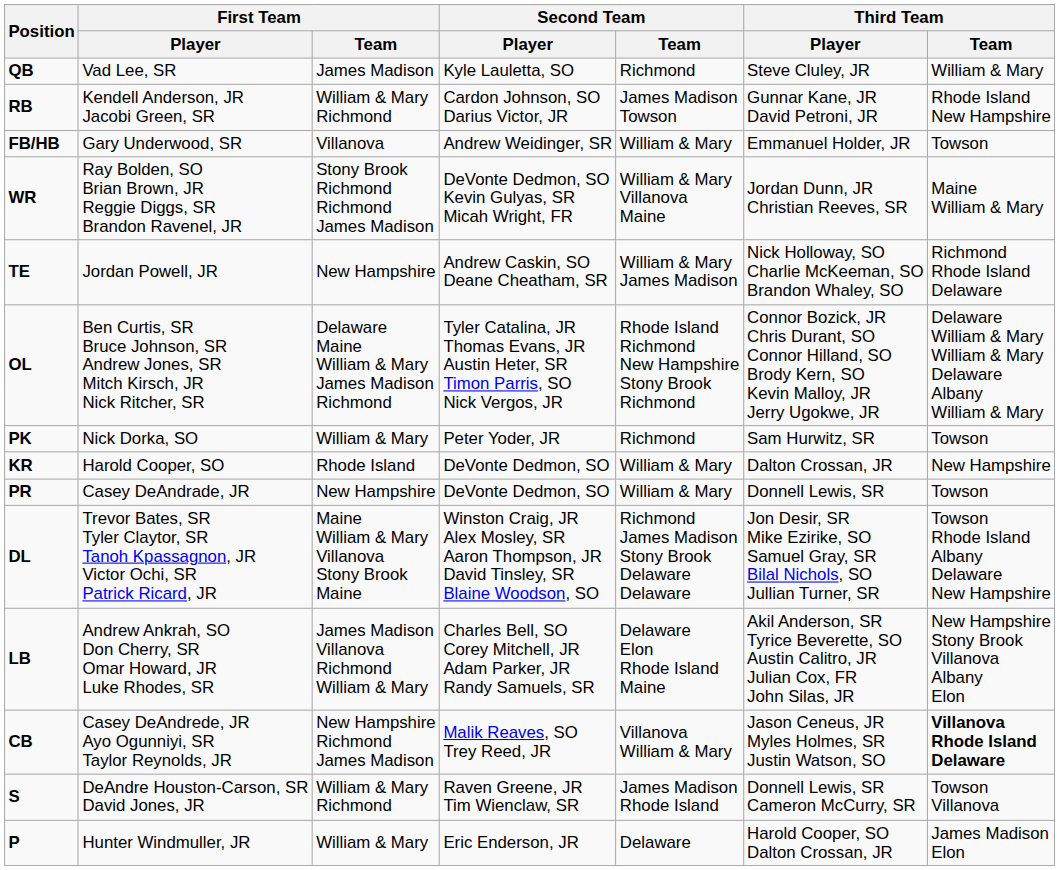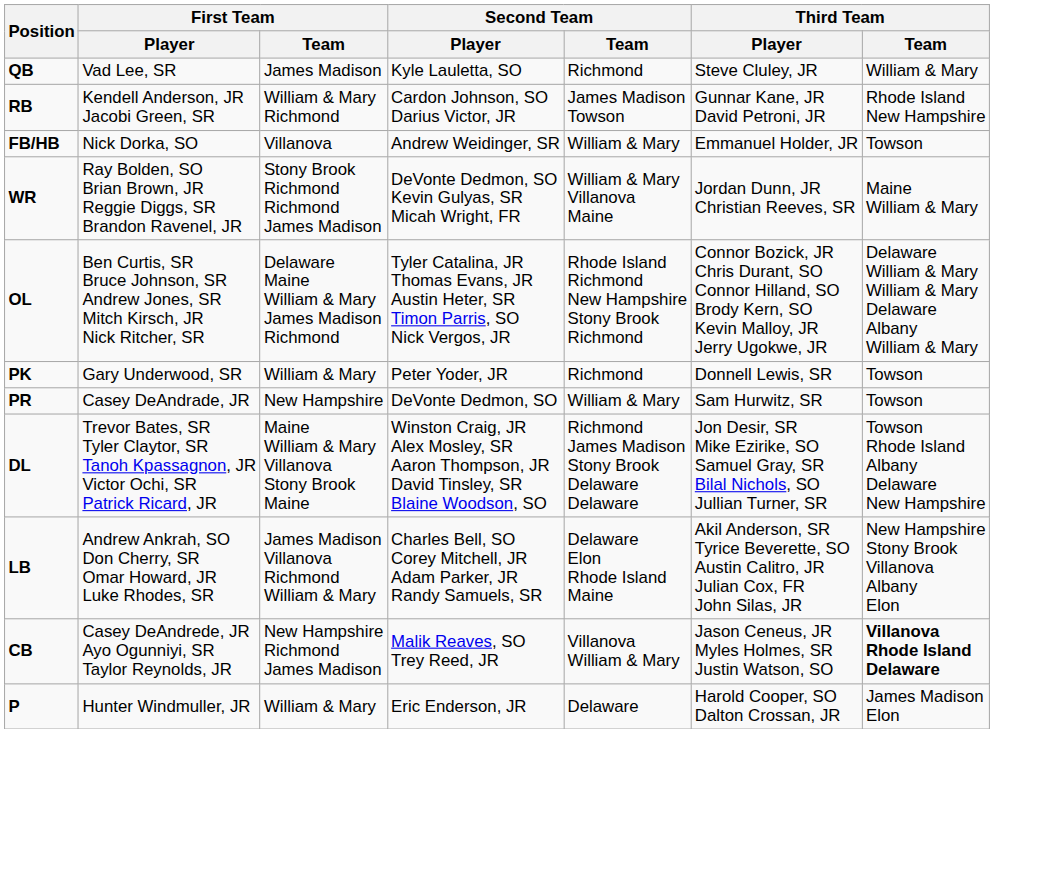 <table class="wikitable" border="1">
 <tr>
 <th rowspan="2">Position</th>
 <th colspan="2">First Team</th>
 <th colspan="2">Second Team</th>
 <th colspan="2">Third Team</th>
 </tr>
 <tr>
 <th>Player</th>
 <th>Team</th>
 <th>Player</th>
 <th>Team</th>
 <th>Player</th>
 <th>Team</th>
 </tr>
 <tr>
 <td><strong>QB</strong></td>
 <td>Vad Lee, SR</td>
 <td>James Madison</td>
 <td>Kyle Lauletta, SO</td>
 <td>Richmond</td>
 <td>Steve Cluley, JR</td>
 <td>William & Mary</td>
 </tr>
 <tr>
 <td><strong>RB</strong></td>
 <td>Kendell Anderson, JR<br>Jacobi Green, SR</td>
 <td>William & Mary<br>Richmond</td>
 <td>Cardon Johnson, SO<br>Darius Victor, JR</td>
 <td>James Madison<br>Towson</td>
 <td>Gunnar Kane, JR<br>David Petroni, JR</td>
 <td>Rhode Island<br>New Hampshire</td>
 </tr>
 <tr>
 <td><strong>FB/HB</strong></td>
-<td>Gary Underwood, SR</td>
+<td>Nick Dorka, SO</td>
 <td>Villanova</td>
 <td>Andrew Weidinger, SR</td>
 <td>William & Mary</td>
 <td>Emmanuel Holder, JR</td>
 <td>Towson</td>
 </tr>
 <tr>
 <td><strong>WR</strong></td>
 <td>Ray Bolden, SO<br>Brian Brown, JR<br>Reggie Diggs, SR<br>Brandon Ravenel, JR</td>
 <td>Stony Brook<br>Richmond<br>Richmond<br>James Madison</td>
 <td>DeVonte Dedmon, SO<br>Kevin Gulyas, SR<br>Micah Wright, FR</td>
 <td>William & Mary<br>Villanova<br>Maine</td>
 <td>Jordan Dunn, JR<br>Christian Reeves, SR</td>
 <td>Maine<br>William & Mary</td>
 </tr>
 <tr>
-<td><strong>TE</strong></td>
-<td>Jordan Powell, JR</td>
-<td>New Hampshire</td>
-<td>Andrew Caskin, SO<br>Deane Cheatham, SR</td>
-<td>William & Mary<br>James Madison</td>
-<td>Nick Holloway, SO<br>Charlie McKeeman, SO<br>Brandon Whaley, SO</td>
-<td>Richmond<br>Rhode Island<br>Delaware</td>
-</tr>
-<tr>
 <td><strong>OL</strong></td>
 <td>Ben Curtis, SR<br>Bruce Johnson, SR<br>Andrew Jones, SR<br>Mitch Kirsch, JR<br>Nick Ritcher, SR</td>
 <td>Delaware<br>Maine<br>William & Mary<br>James Madison<br>Richmond</td>
 <td>Tyler Catalina, JR<br>Thomas Evans, JR<br>Austin Heter, SR<br><a href='#'>Timon Parris</a>, SO<br>Nick Vergos, JR</td>
 <td>Rhode Island<br>Richmond<br>New Hampshire<br>Stony Brook<br>Richmond</td>
 <td>Connor Bozick, JR<br>Chris Durant, SO<br>Connor Hilland, SO<br>Brody Kern, SO<br>Kevin Malloy, JR<br>Jerry Ugokwe, JR</td>
 <td>Delaware<br>William & Mary<br>William & Mary<br>Delaware<br>Albany<br>William & Mary</td>
 </tr>
 <tr>
 <td><strong>PK</strong></td>
-<td>Nick Dorka, SO</td>
+<td>Gary Underwood, SR</td>
 <td>William & Mary</td>
 <td>Peter Yoder, JR</td>
 <td>Richmond</td>
-<td>Sam Hurwitz, SR</td>
+<td>Donnell Lewis, SR</td>
 <td>Towson</td>
-</tr>
-<tr>
-<td><strong>KR</strong></td>
-<td>Harold Cooper, SO</td>
-<td>Rhode Island</td>
-<td>DeVonte Dedmon, SO</td>
-<td>William & Mary</td>
-<td>Dalton Crossan, JR</td>
-<td>New Hampshire</td>
 </tr>
 <tr>
 <td><strong>PR</strong></td>
 <td>Casey DeAndrade, JR</td>
 <td>New Hampshire</td>
 <td>DeVonte Dedmon, SO</td>
 <td>William & Mary</td>
-<td>Donnell Lewis, SR</td>
+<td>Sam Hurwitz, SR</td>
 <td>Towson</td>
 </tr>
 <tr>
 <td><strong>DL</strong></td>
 <td>Trevor Bates, SR<br>Tyler Claytor, SR<br><a href='#'>Tanoh Kpassagnon</a>, JR<br>Victor Ochi, SR<br><a href='#'>Patrick Ricard</a>, JR</td>
 <td>Maine<br>William & Mary<br>Villanova<br>Stony Brook<br>Maine</td>
 <td>Winston Craig, JR<br>Alex Mosley, SR<br>Aaron Thompson, JR<br>David Tinsley, SR<br><a href='#'>Blaine Woodson</a>, SO</td>
 <td>Richmond<br>James Madison<br>Stony Brook<br>Delaware<br>Delaware</td>
 <td>Jon Desir, SR<br>Mike Ezirike, SO<br>Samuel Gray, SR<br><a href='#'>Bilal Nichols</a>, SO<br>Jullian Turner, SR</td>
 <td>Towson<br>Rhode Island<br>Albany<br>Delaware<br>New Hampshire</td>
 </tr>
 <tr>
 <td><strong>LB</strong></td>
 <td>Andrew Ankrah, SO<br>Don Cherry, SR<br>Omar Howard, JR<br>Luke Rhodes, SR</td>
 <td>James Madison<br>Villanova<br>Richmond<br>William & Mary</td>
 <td>Charles Bell, SO<br>Corey Mitchell, JR<br>Adam Parker, JR<br>Randy Samuels, SR</td>
 <td>Delaware<br>Elon<br>Rhode Island<br>Maine</td>
 <td>Akil Anderson, SR<br>Tyrice Beverette, SO<br>Austin Calitro, JR<br>Julian Cox, FR<br>John Silas, JR</td>
 <td>New Hampshire<br>Stony Brook<br>Villanova<br>Albany<br>Elon</td>
 </tr>
 <tr>
 <td><strong>CB</strong></td>
 <td>Casey DeAndrede, JR<br>Ayo Ogunniyi, SR<br>Taylor Reynolds, JR</td>
 <td>New Hampshire<br>Richmond<br>James Madison</td>
 <td><a href='#'>Malik Reaves</a>, SO<br>Trey Reed, JR</td>
 <td>Villanova<br>William & Mary</td>
 <td>Jason Ceneus, JR<br>Myles Holmes, SR<br>Justin Watson, SO</td>
 <td><strong>Villanova<br>Rhode Island<br>Delaware</strong></td>
 </tr>
 <tr>
-<td><strong>S</strong></td>
-<td>DeAndre Houston-Carson, SR<br>David Jones, JR</td>
-<td>William & Mary<br>Richmond</td>
-<td>Raven Greene, JR<br>Tim Wienclaw, SR</td>
-<td>James Madison<br>Rhode Island</td>
-<td>Donnell Lewis, SR<br>Cameron McCurry, SR</td>
-<td>Towson<br>Villanova</td>
-</tr>
-<tr>
 <td><strong>P</strong></td>
 <td>Hunter Windmuller, JR</td>
 <td>William & Mary</td>
 <td>Eric Enderson, JR</td>
 <td>Delaware</td>
 <td>Harold Cooper, SO<br>Dalton Crossan, JR</td>
 <td>James Madison<br>Elon</td>
 </tr>
 </table>
